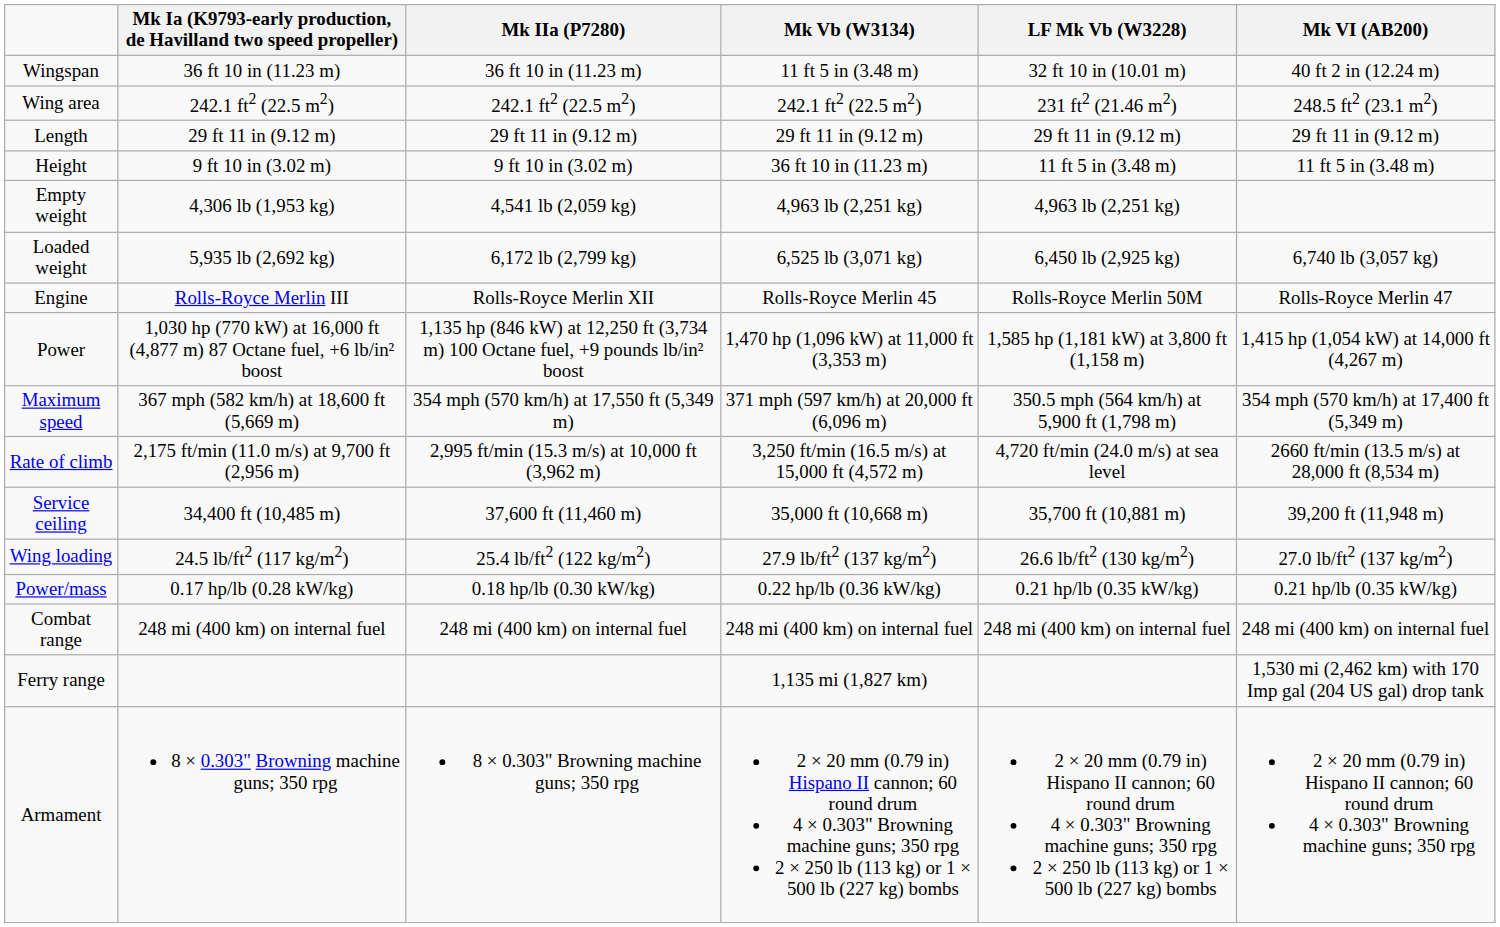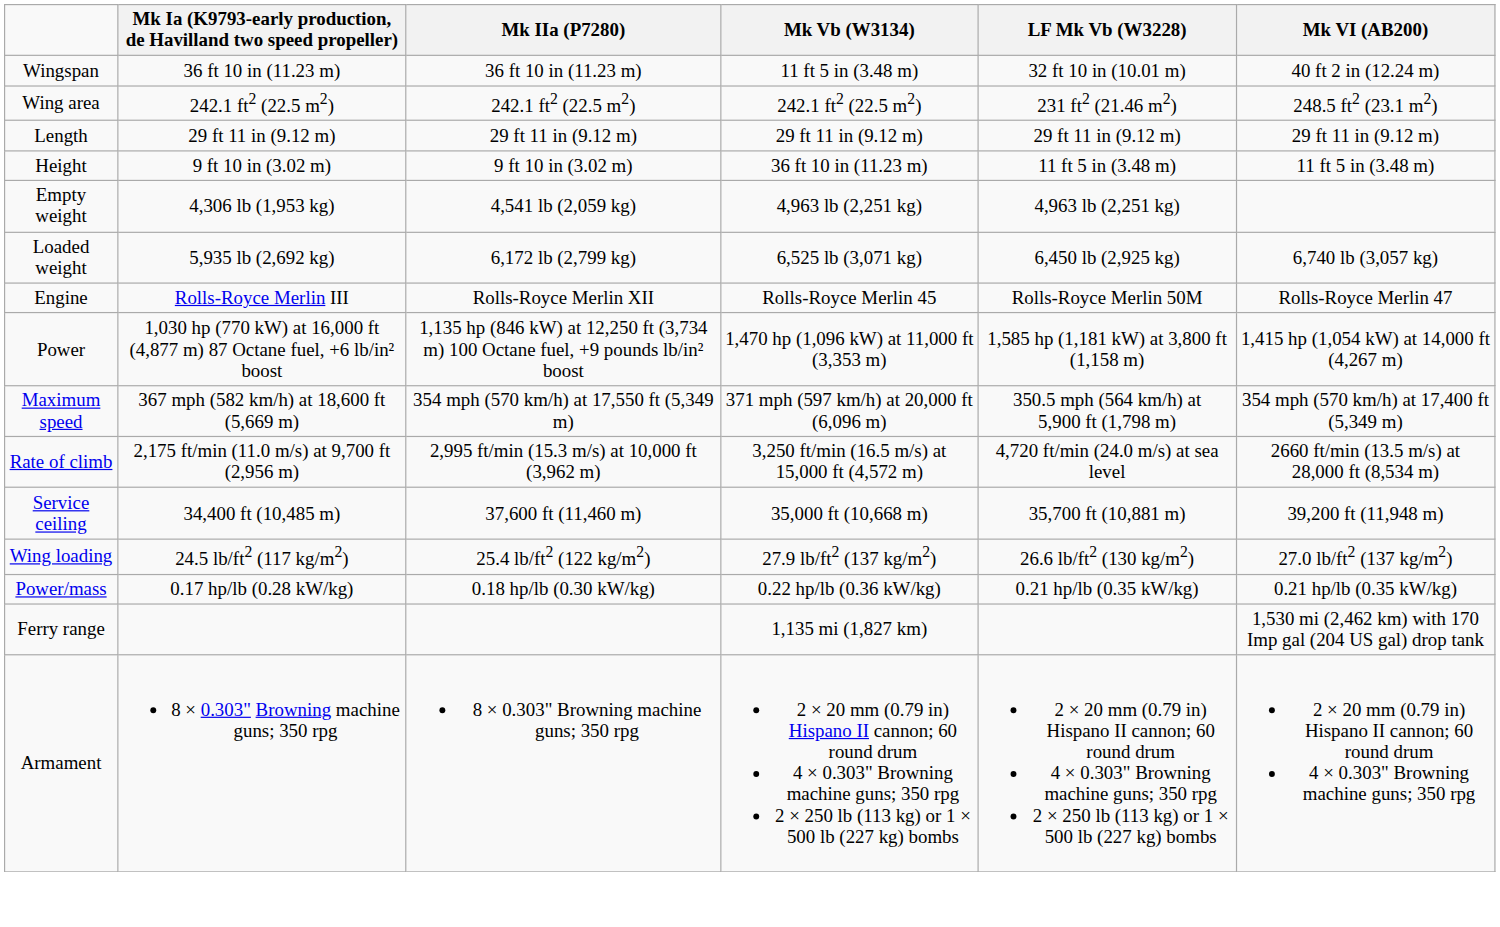 <table class="wikitable"" width:100%; " style="margin:auto;">
 <tr>
 <td></td>
 <th>Mk Ia (K9793-early production, de Havilland two speed propeller)</th>
 <th>Mk IIa (P7280)</th>
 <th>Mk Vb (W3134)</th>
 <th>LF Mk Vb (W3228)</th>
 <th>Mk VI (AB200)</th>
 </tr>
 <tr style="text-align:center;">
 <td>Wingspan</td>
 <td>36 ft 10 in (11.23 m)</td>
 <td>36 ft 10 in (11.23 m)</td>
 <td>11 ft 5 in (3.48 m)</td>
 <td>32 ft 10 in (10.01 m)</td>
 <td>40 ft 2 in (12.24 m)</td>
 </tr>
 <tr style="text-align:center;">
 <td>Wing area</td>
 <td>242.1 ft<sup>2</sup> (22.5 m<sup>2</sup>)</td>
 <td>242.1 ft<sup>2</sup> (22.5 m<sup>2</sup>)</td>
 <td>242.1 ft<sup>2</sup> (22.5 m<sup>2</sup>)</td>
 <td>231 ft<sup>2</sup> (21.46 m<sup>2</sup>)</td>
 <td>248.5 ft<sup>2</sup> (23.1 m<sup>2</sup>)</td>
 </tr>
 <tr style="text-align:center;">
 <td>Length</td>
 <td>29 ft 11 in (9.12 m)</td>
 <td>29 ft 11 in (9.12 m)</td>
 <td>29 ft 11 in (9.12 m)</td>
 <td>29 ft 11 in (9.12 m)</td>
 <td>29 ft 11 in (9.12 m)</td>
 </tr>
 <tr style="text-align:center;">
 <td>Height</td>
 <td>9 ft 10 in (3.02 m)</td>
 <td>9 ft 10 in (3.02 m)</td>
 <td>36 ft 10 in (11.23 m)</td>
 <td>11 ft 5 in (3.48 m)</td>
 <td>11 ft 5 in (3.48 m)</td>
 </tr>
 <tr style="text-align:center;">
 <td>Empty weight</td>
 <td>4,306 lb (1,953 kg)</td>
 <td>4,541 lb (2,059 kg)</td>
 <td>4,963 lb (2,251 kg)</td>
 <td>4,963 lb (2,251 kg)</td>
 </tr>
 <tr style="text-align:center;">
 <td>Loaded weight</td>
 <td>5,935 lb (2,692 kg)</td>
 <td>6,172 lb (2,799 kg)</td>
 <td>6,525 lb (3,071 kg)</td>
 <td>6,450 lb (2,925 kg)</td>
 <td>6,740 lb (3,057 kg)</td>
 </tr>
 <tr style="text-align:center;">
 <td>Engine</td>
 <td><a href='#'>Rolls-Royce Merlin</a> III</td>
 <td>Rolls-Royce Merlin XII</td>
 <td>Rolls-Royce Merlin 45</td>
 <td>Rolls-Royce Merlin 50M</td>
 <td>Rolls-Royce Merlin 47</td>
 </tr>
 <tr style="text-align:center;">
 <td>Power</td>
 <td>1,030 hp (770 kW) at 16,000 ft (4,877 m) 87 Octane fuel, +6 lb/in² boost</td>
 <td>1,135 hp (846 kW) at 12,250 ft (3,734 m) 100 Octane fuel, +9 pounds lb/in² boost</td>
 <td>1,470 hp (1,096 kW) at 11,000 ft (3,353 m)</td>
 <td>1,585 hp (1,181 kW) at 3,800 ft (1,158 m)</td>
 <td>1,415 hp (1,054 kW) at 14,000 ft (4,267 m)</td>
 </tr>
 <tr style="text-align:center;">
 <td><a href='#'>Maximum speed</a></td>
 <td>367 mph (582 km/h) at 18,600 ft (5,669 m)</td>
 <td>354 mph (570 km/h) at 17,550 ft (5,349 m)</td>
 <td>371 mph (597 km/h) at 20,000 ft (6,096 m)</td>
 <td>350.5 mph (564 km/h) at 5,900 ft (1,798 m)</td>
 <td>354 mph (570 km/h) at 17,400 ft (5,349 m)</td>
 </tr>
 <tr style="text-align:center;">
 <td><a href='#'>Rate of climb</a></td>
 <td>2,175 ft/min (11.0 m/s) at 9,700 ft (2,956 m)</td>
 <td>2,995 ft/min (15.3 m/s) at 10,000 ft (3,962 m)</td>
 <td>3,250 ft/min (16.5 m/s) at 15,000 ft (4,572 m)</td>
 <td>4,720 ft/min (24.0 m/s) at sea level</td>
 <td>2660 ft/min (13.5 m/s) at 28,000 ft (8,534 m)</td>
 </tr>
 <tr style="text-align:center;">
 <td><a href='#'>Service ceiling</a></td>
 <td>34,400 ft (10,485 m)</td>
 <td>37,600 ft (11,460 m)</td>
 <td>35,000 ft (10,668 m)</td>
 <td>35,700 ft (10,881 m)</td>
 <td>39,200 ft (11,948 m)</td>
 </tr>
 <tr style="text-align:center;">
 <td><a href='#'>Wing loading</a></td>
 <td>24.5 lb/ft<sup>2</sup> (117 kg/m<sup>2</sup>)</td>
 <td>25.4 lb/ft<sup>2</sup> (122 kg/m<sup>2</sup>)</td>
 <td>27.9 lb/ft<sup>2</sup> (137 kg/m<sup>2</sup>)</td>
 <td>26.6 lb/ft<sup>2</sup> (130 kg/m<sup>2</sup>)</td>
 <td>27.0 lb/ft<sup>2</sup> (137 kg/m<sup>2</sup>)</td>
 </tr>
 <tr style="text-align:center;">
 <td><a href='#'>Power/mass</a></td>
 <td>0.17 hp/lb (0.28 kW/kg)</td>
 <td>0.18 hp/lb (0.30 kW/kg)</td>
 <td>0.22 hp/lb (0.36 kW/kg)</td>
 <td>0.21 hp/lb (0.35 kW/kg)</td>
 <td>0.21 hp/lb (0.35 kW/kg)</td>
 </tr>
 <tr style="text-align:center;">
-<td>Combat range</td>
-<td>248 mi (400 km) on internal fuel</td>
-<td>248 mi (400 km) on internal fuel</td>
-<td>248 mi (400 km) on internal fuel</td>
-<td>248 mi (400 km) on internal fuel</td>
-<td>248 mi (400 km) on internal fuel</td>
-</tr>
-<tr style="text-align:center;">
 <td>Ferry range</td>
 <td></td>
 <td></td>
 <td>1,135 mi (1,827 km)</td>
 <td></td>
 <td>1,530 mi (2,462 km) with 170 Imp gal (204 US gal) drop tank</td>
 </tr>
 <tr style="text-align:center;">
 <td>Armament</td>
 <td valign="top"><br><ul><li>8 × <a href='#'>0.303"</a> <a href='#'>Browning</a> machine guns; 350 rpg</li></ul></td>
 <td valign="top"><br><ul><li>8 × 0.303" Browning machine guns; 350 rpg</li></ul></td>
 <td valign="top"><br><ul><li>2 × 20 mm (0.79 in) <a href='#'>Hispano II</a> cannon; 60 round drum</li><li>4 × 0.303" Browning machine guns; 350 rpg</li><li>2 × 250 lb (113 kg) or 1 × 500 lb (227 kg) bombs</li></ul></td>
 <td valign="top"><br><ul><li>2 × 20 mm (0.79 in) Hispano II cannon; 60 round drum</li><li>4 × 0.303" Browning machine guns; 350 rpg</li><li>2 × 250 lb (113 kg) or 1 × 500 lb (227 kg) bombs</li></ul></td>
 <td valign="top"><br><ul><li>2 × 20 mm (0.79 in) Hispano II cannon; 60 round drum</li><li>4 × 0.303" Browning machine guns; 350 rpg</li></ul></td>
 </tr>
 </table>
